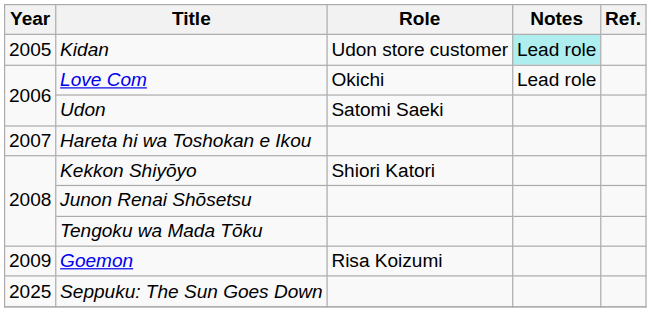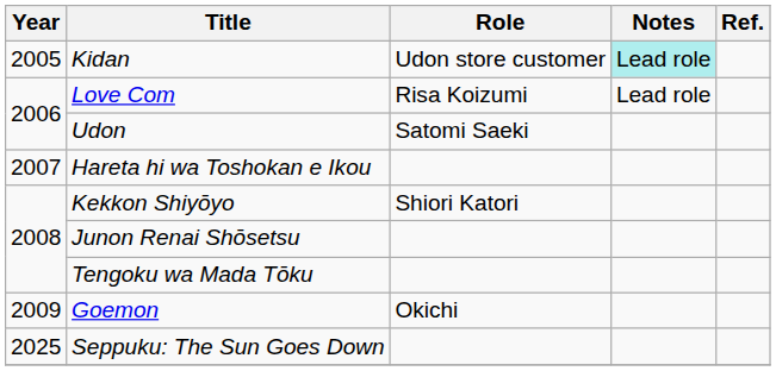 <table class="wikitable">
 <tr>
 <th>Year</th>
 <th>Title</th>
 <th>Role</th>
 <th>Notes</th>
 <th>Ref.</th>
 </tr>
 <tr>
 <td>2005</td>
 <td><em>Kidan</em></td>
 <td>Udon store customer</td>
 <td style="background: paleturquoise;">Lead role</td>
 <td></td>
 </tr>
 <tr>
 <td rowspan="2">2006</td>
 <td><em><a href='#'>Love Com</a></em></td>
-<td>Okichi</td>
+<td>Risa Koizumi</td>
 <td>Lead role</td>
 <td></td>
 </tr>
 <tr>
 <td><em>Udon</em></td>
 <td>Satomi Saeki</td>
 <td></td>
 <td></td>
 </tr>
 <tr>
 <td>2007</td>
 <td><em>Hareta hi wa Toshokan e Ikou</em></td>
 <td></td>
 <td></td>
 <td></td>
 </tr>
 <tr>
 <td rowspan="3">2008</td>
 <td><em>Kekkon Shiyōyo</em></td>
 <td>Shiori Katori</td>
 <td></td>
 <td></td>
 </tr>
 <tr>
 <td><em>Junon Renai Shōsetsu</em></td>
 <td></td>
 <td></td>
 <td></td>
 </tr>
 <tr>
 <td><em>Tengoku wa Mada Tōku</em></td>
 <td></td>
 <td></td>
 <td></td>
 </tr>
 <tr>
 <td>2009</td>
 <td><em><a href='#'>Goemon</a></em></td>
-<td>Risa Koizumi</td>
+<td>Okichi</td>
 <td></td>
 </tr>
 <tr>
 <td>2025</td>
 <td><em>Seppuku: The Sun Goes Down</em></td>
 <td></td>
 <td></td>
 <td></td>
 </tr>
 <tr>
 </tr>
 </table>
